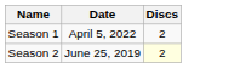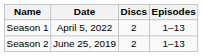 <table class="wikitable" style="text-align:center;">
 <tr>
 <th>Name</th>
 <th>Date</th>
 <th>Discs</th>
+<th>Episodes</th>
 </tr>
 <tr>
 <td>Season 1</td>
 <td>April 5, 2022</td>
 <td>2</td>
+<td>1–13</td>
 </tr>
 <tr>
 <td>Season 2</td>
 <td>June 25, 2019</td>
-<td style="background: lightyellow;">2</td>
+<td>2</td>
+<td>1–13</td>
 </tr>
 </table>
